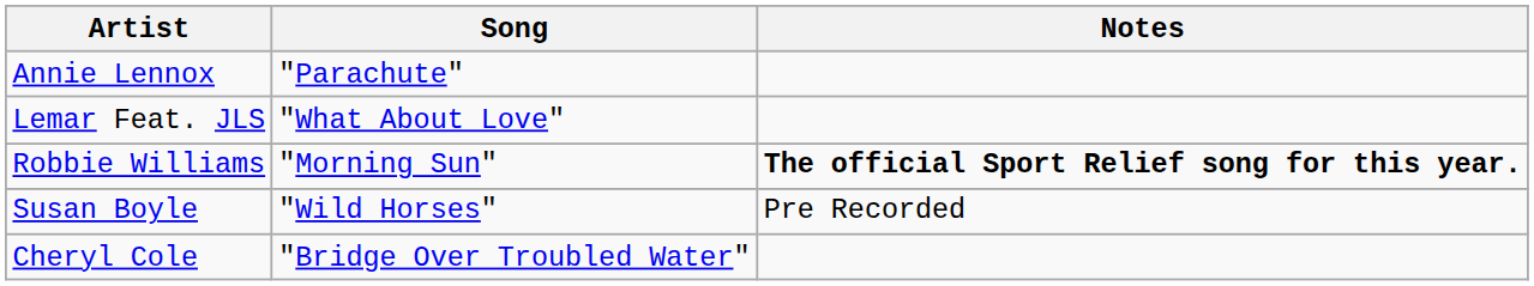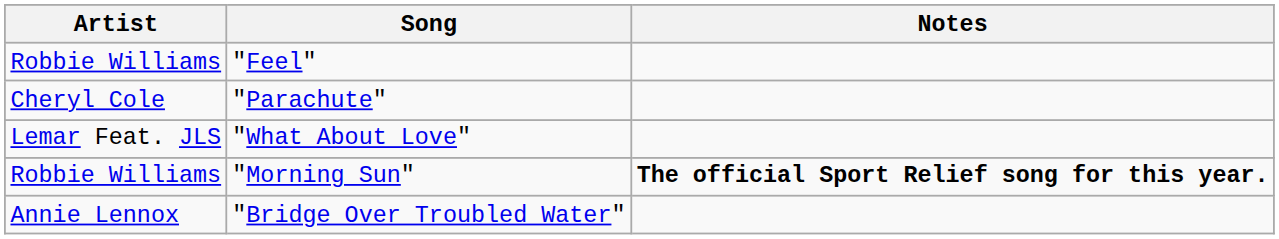 <table class="wikitable" border="1">
 <tr>
 <th>Artist</th>
 <th>Song</th>
 <th>Notes</th>
 </tr>
 <tr>
-<td><a href='#'>Annie Lennox</a></td>
+<td><a href='#'>Robbie Williams</a></td>
+<td>"<a href='#'>Feel</a>"</td>
+<td></td>
+</tr>
+<tr>
+<td><a href='#'>Cheryl Cole</a></td>
 <td>"<a href='#'>Parachute</a>"</td>
 <td></td>
 </tr>
 <tr>
 <td><a href='#'>Lemar</a> Feat. <a href='#'>JLS</a></td>
 <td>"<a href='#'>What About Love</a>"</td>
 <td></td>
 </tr>
 <tr>
 <td><a href='#'>Robbie Williams</a></td>
 <td>"<a href='#'>Morning Sun</a>"</td>
 <td><strong>The official Sport Relief song for this year.</strong></td>
 </tr>
 <tr>
-<td><a href='#'>Susan Boyle</a></td>
-<td>"<a href='#'>Wild Horses</a>"</td>
-<td>Pre Recorded</td>
-</tr>
-<tr>
-<td><a href='#'>Cheryl Cole</a></td>
+<td><a href='#'>Annie Lennox</a></td>
 <td>"<a href='#'>Bridge Over Troubled Water</a>"</td>
 <td></td>
 </tr>
 </table>
